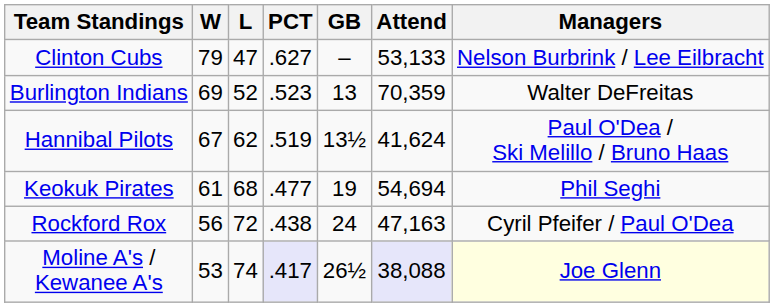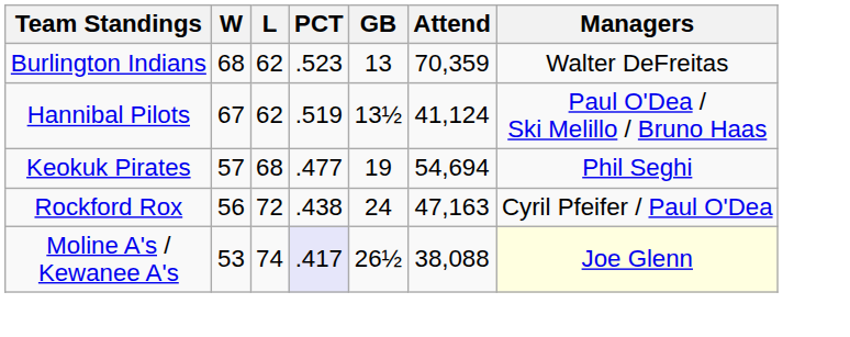 <table class="wikitable" style="text-align:center">
 <tr>
 <th>Team Standings</th>
 <th>W</th>
 <th>L</th>
 <th>PCT</th>
 <th>GB</th>
 <th>Attend</th>
 <th>Managers</th>
 </tr>
 <tr>
-<td><a href='#'>Clinton Cubs</a></td>
-<td>79</td>
-<td>47</td>
-<td>.627</td>
-<td>–</td>
-<td>53,133</td>
-<td><a href='#'>Nelson Burbrink</a> / <a href='#'>Lee Eilbracht</a></td>
-</tr>
-<tr>
 <td><a href='#'>Burlington Indians</a></td>
-<td>69</td>
-<td>52</td>
+<td>68</td>
+<td>62</td>
 <td>.523</td>
 <td>13</td>
 <td>70,359</td>
 <td>Walter DeFreitas</td>
 </tr>
 <tr>
 <td><a href='#'>Hannibal Pilots</a></td>
 <td>67</td>
 <td>62</td>
 <td>.519</td>
 <td>13½</td>
-<td>41,624</td>
+<td>41,124</td>
 <td><a href='#'>Paul O'Dea</a> /<br><a href='#'>Ski Melillo</a> / <a href='#'>Bruno Haas</a></td>
 </tr>
 <tr>
 <td><a href='#'>Keokuk Pirates</a></td>
-<td>61</td>
+<td>57</td>
 <td>68</td>
 <td>.477</td>
 <td>19</td>
 <td>54,694</td>
 <td><a href='#'>Phil Seghi</a></td>
 </tr>
 <tr>
 <td><a href='#'>Rockford Rox</a></td>
 <td>56</td>
 <td>72</td>
 <td>.438</td>
 <td>24</td>
 <td>47,163</td>
 <td>Cyril Pfeifer / <a href='#'>Paul O'Dea</a></td>
 </tr>
 <tr>
 <td><a href='#'>Moline A's</a> /<br> <a href='#'>Kewanee A's</a></td>
 <td>53</td>
 <td>74</td>
 <td style="background: lavender;">.417</td>
 <td>26½</td>
-<td style="background: lavender;">38,088</td>
+<td>38,088</td>
 <td style="background: lightyellow;"><a href='#'>Joe Glenn</a></td>
 </tr>
 </table>
